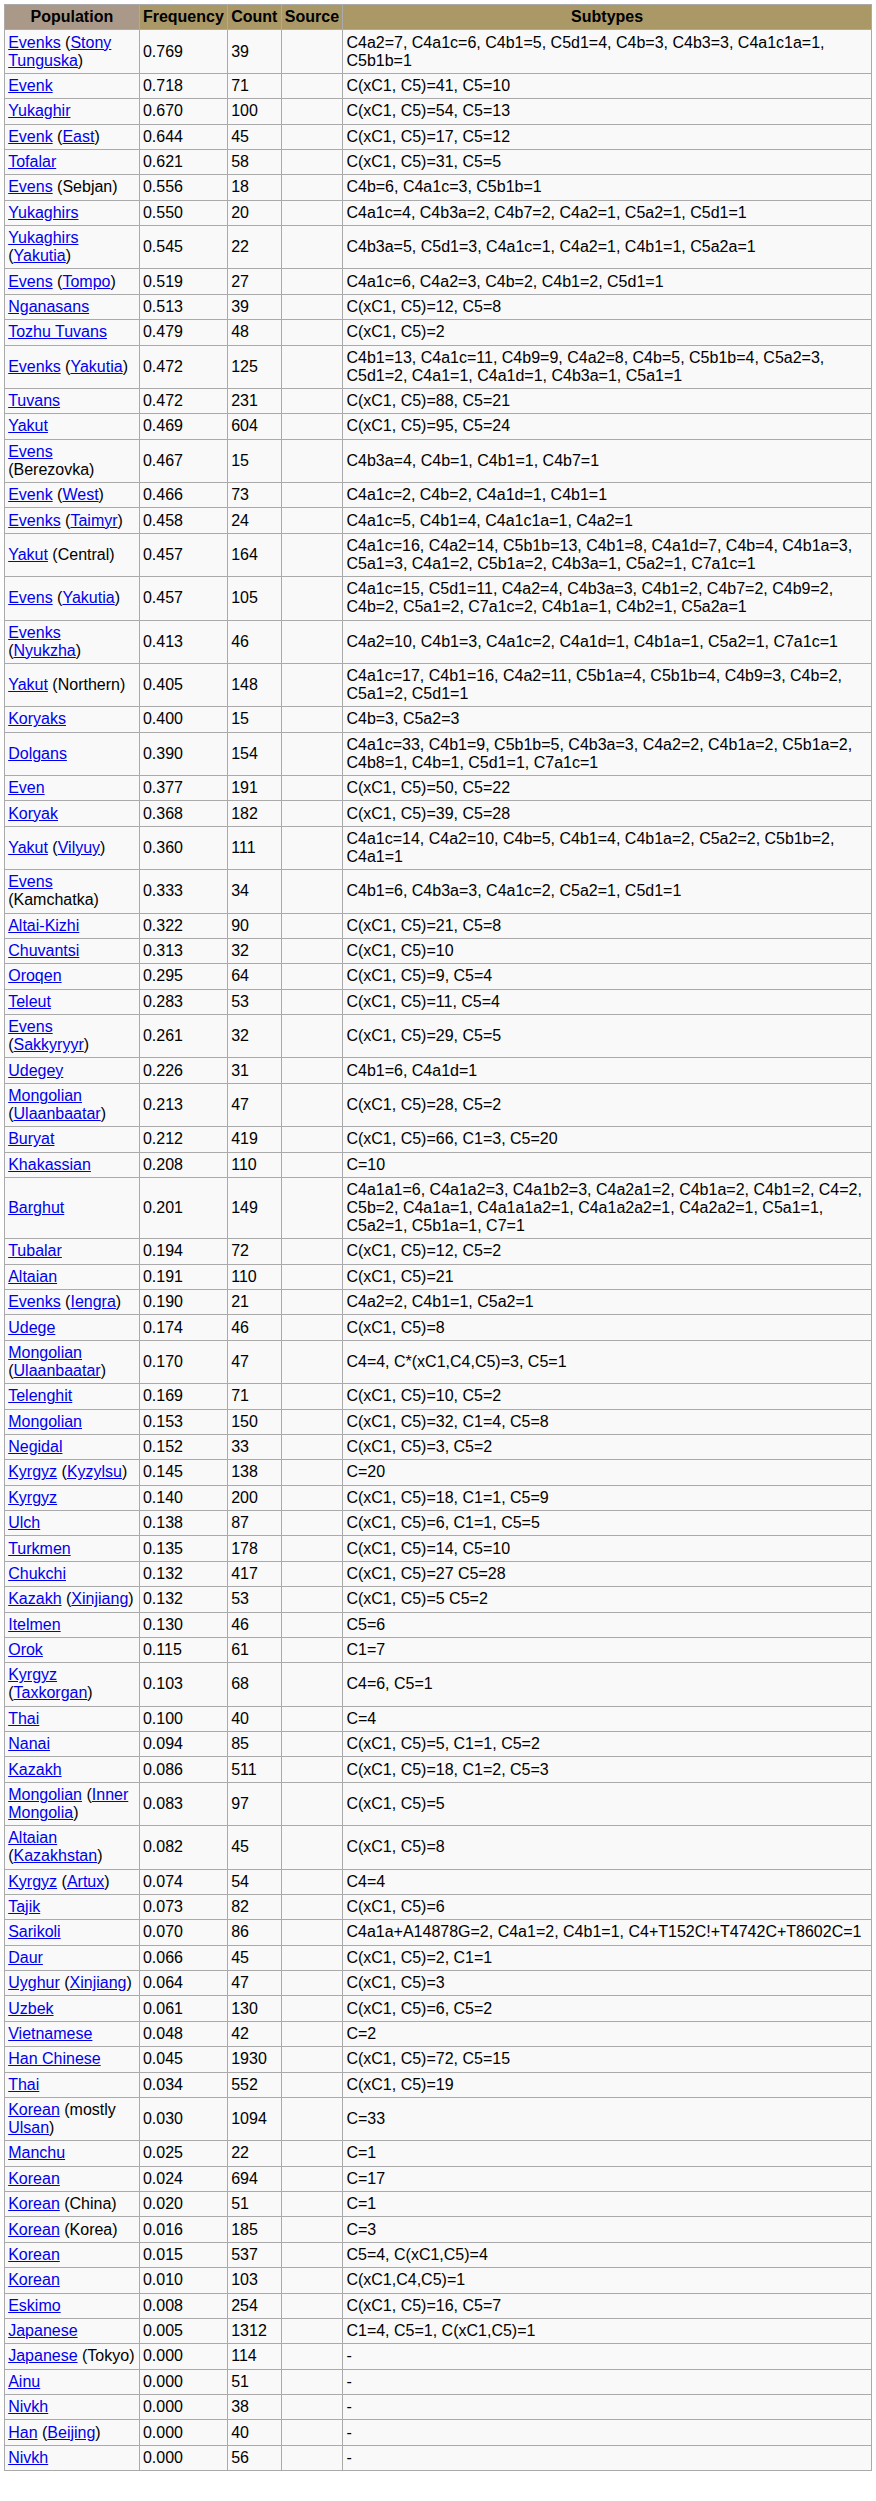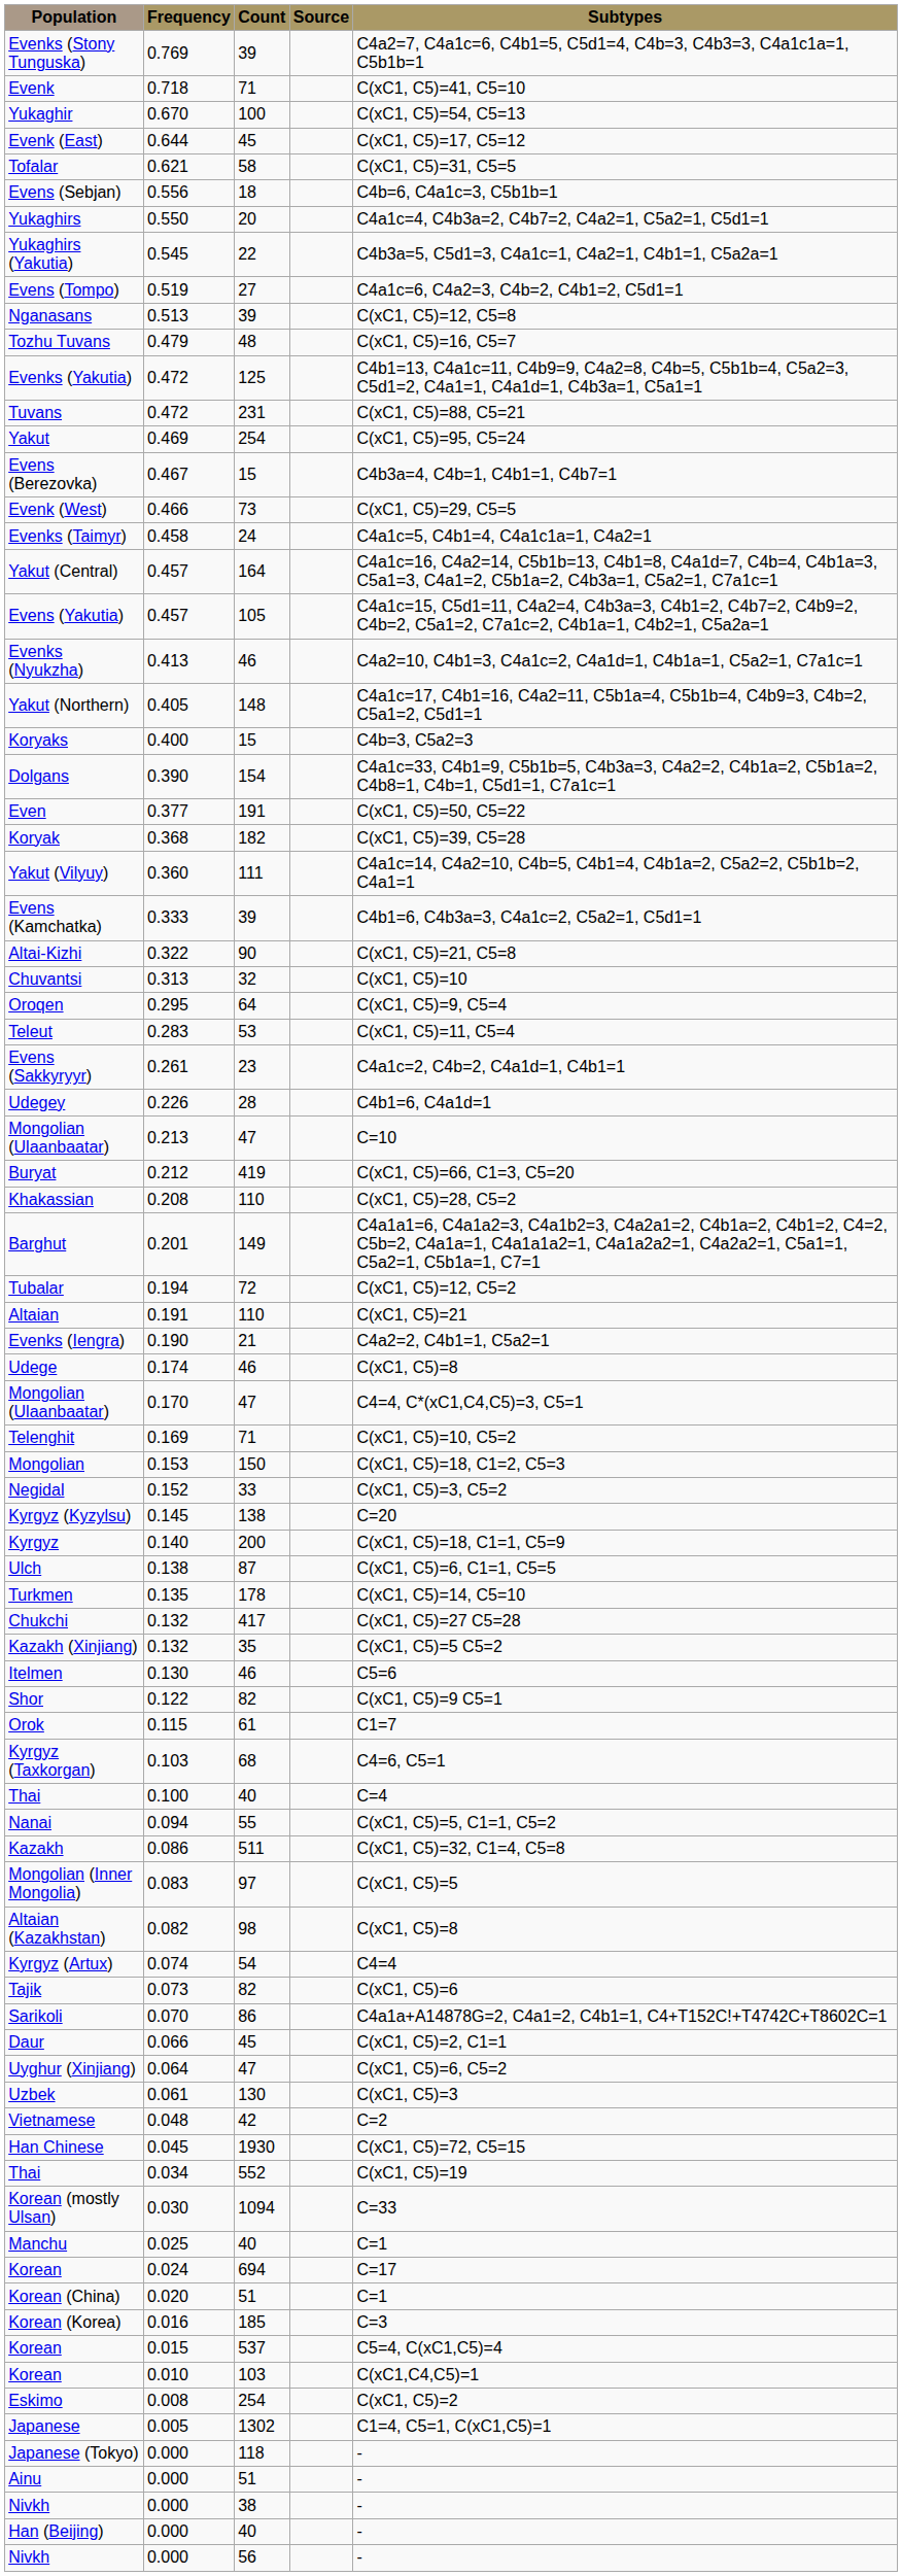 <table class="wikitable" style="float: Left;">
 <tr>
 <th align="center" style="background:#a98;">Population</th>
 <th align="center" style="background:#a96;">Frequency</th>
 <th align="center" style="background:#a96;">Count</th>
 <th align="center" style="background:#a96;">Source</th>
 <th align="center" style="background:#a96;">Subtypes</th>
 </tr>
 <tr>
 <td><a href='#'>Evenks</a> (<a href='#'>Stony Tunguska</a>)</td>
 <td>0.769</td>
 <td>39</td>
 <td></td>
 <td>C4a2=7, C4a1c=6, C4b1=5, C5d1=4, C4b=3, C4b3=3, C4a1c1a=1, C5b1b=1</td>
 </tr>
 <tr>
 <td><a href='#'>Evenk</a></td>
 <td>0.718</td>
 <td>71</td>
 <td></td>
 <td>C(xC1, C5)=41, C5=10</td>
 </tr>
 <tr>
 <td><a href='#'>Yukaghir</a></td>
 <td>0.670</td>
 <td>100</td>
 <td></td>
 <td>C(xC1, C5)=54, C5=13</td>
 </tr>
 <tr>
 <td><a href='#'>Evenk</a> (<a href='#'>East</a>)</td>
 <td>0.644</td>
 <td>45</td>
 <td></td>
 <td>C(xC1, C5)=17, C5=12</td>
 </tr>
 <tr>
 <td><a href='#'>Tofalar</a></td>
 <td>0.621</td>
 <td>58</td>
 <td></td>
 <td>C(xC1, C5)=31, C5=5</td>
 </tr>
 <tr>
 <td><a href='#'>Evens</a> (Sebjan)</td>
 <td>0.556</td>
 <td>18</td>
 <td></td>
 <td>C4b=6, C4a1c=3, C5b1b=1</td>
 </tr>
 <tr>
 <td><a href='#'>Yukaghirs</a></td>
 <td>0.550</td>
 <td>20</td>
 <td></td>
 <td>C4a1c=4, C4b3a=2, C4b7=2, C4a2=1, C5a2=1, C5d1=1</td>
 </tr>
 <tr>
 <td><a href='#'>Yukaghirs</a> (<a href='#'>Yakutia</a>)</td>
 <td>0.545</td>
 <td>22</td>
 <td></td>
 <td>C4b3a=5, C5d1=3, C4a1c=1, C4a2=1, C4b1=1, C5a2a=1</td>
 </tr>
 <tr>
 <td><a href='#'>Evens</a> (<a href='#'>Tompo</a>)</td>
 <td>0.519</td>
 <td>27</td>
 <td></td>
 <td>C4a1c=6, C4a2=3, C4b=2, C4b1=2, C5d1=1</td>
 </tr>
 <tr>
 <td><a href='#'>Nganasans</a></td>
 <td>0.513</td>
 <td>39</td>
 <td></td>
 <td>C(xC1, C5)=12, C5=8</td>
 </tr>
 <tr>
 <td><a href='#'>Tozhu Tuvans</a></td>
 <td>0.479</td>
 <td>48</td>
 <td></td>
-<td>C(xC1, C5)=2</td>
+<td>C(xC1, C5)=16, C5=7</td>
 </tr>
 <tr>
 <td><a href='#'>Evenks</a> (<a href='#'>Yakutia</a>)</td>
 <td>0.472</td>
 <td>125</td>
 <td></td>
 <td>C4b1=13, C4a1c=11, C4b9=9, C4a2=8, C4b=5, C5b1b=4, C5a2=3, C5d1=2, C4a1=1, C4a1d=1, C4b3a=1, C5a1=1</td>
 </tr>
 <tr>
 <td><a href='#'>Tuvans</a></td>
 <td>0.472</td>
 <td>231</td>
 <td></td>
 <td>C(xC1, C5)=88, C5=21</td>
 </tr>
 <tr>
 <td><a href='#'>Yakut</a></td>
 <td>0.469</td>
-<td>604</td>
+<td>254</td>
 <td></td>
 <td>C(xC1, C5)=95, C5=24</td>
 </tr>
 <tr>
 <td><a href='#'>Evens</a> (Berezovka)</td>
 <td>0.467</td>
 <td>15</td>
 <td></td>
 <td>C4b3a=4, C4b=1, C4b1=1, C4b7=1</td>
 </tr>
 <tr>
 <td><a href='#'>Evenk</a> (<a href='#'>West</a>)</td>
 <td>0.466</td>
 <td>73</td>
 <td></td>
-<td>C4a1c=2, C4b=2, C4a1d=1, C4b1=1</td>
+<td>C(xC1, C5)=29, C5=5</td>
 </tr>
 <tr>
 <td><a href='#'>Evenks</a> (<a href='#'>Taimyr</a>)</td>
 <td>0.458</td>
 <td>24</td>
 <td></td>
 <td>C4a1c=5, C4b1=4, C4a1c1a=1, C4a2=1</td>
 </tr>
 <tr>
 <td><a href='#'>Yakut</a> (Central)</td>
 <td>0.457</td>
 <td>164</td>
 <td></td>
 <td>C4a1c=16, C4a2=14, C5b1b=13, C4b1=8, C4a1d=7, C4b=4, C4b1a=3, C5a1=3, C4a1=2, C5b1a=2, C4b3a=1, C5a2=1, C7a1c=1</td>
 </tr>
 <tr>
 <td><a href='#'>Evens</a> (<a href='#'>Yakutia</a>)</td>
 <td>0.457</td>
 <td>105</td>
 <td></td>
 <td>C4a1c=15, C5d1=11, C4a2=4, C4b3a=3, C4b1=2, C4b7=2, C4b9=2, C4b=2, C5a1=2, C7a1c=2, C4b1a=1, C4b2=1, C5a2a=1</td>
 </tr>
 <tr>
 <td><a href='#'>Evenks</a> (<a href='#'>Nyukzha</a>)</td>
 <td>0.413</td>
 <td>46</td>
 <td></td>
 <td>C4a2=10, C4b1=3, C4a1c=2, C4a1d=1, C4b1a=1, C5a2=1, C7a1c=1</td>
 </tr>
 <tr>
 <td><a href='#'>Yakut</a> (Northern)</td>
 <td>0.405</td>
 <td>148</td>
 <td></td>
 <td>C4a1c=17, C4b1=16, C4a2=11, C5b1a=4, C5b1b=4, C4b9=3, C4b=2, C5a1=2, C5d1=1</td>
 </tr>
 <tr>
 <td><a href='#'>Koryaks</a></td>
 <td>0.400</td>
 <td>15</td>
 <td></td>
 <td>C4b=3, C5a2=3</td>
 </tr>
 <tr>
 <td><a href='#'>Dolgans</a></td>
 <td>0.390</td>
 <td>154</td>
 <td></td>
 <td>C4a1c=33, C4b1=9, C5b1b=5, C4b3a=3, C4a2=2, C4b1a=2, C5b1a=2, C4b8=1, C4b=1, C5d1=1, C7a1c=1</td>
 </tr>
 <tr>
 <td><a href='#'>Even</a></td>
 <td>0.377</td>
 <td>191</td>
 <td></td>
 <td>C(xC1, C5)=50, C5=22</td>
 </tr>
 <tr>
 <td><a href='#'>Koryak</a></td>
 <td>0.368</td>
 <td>182</td>
 <td></td>
 <td>C(xC1, C5)=39, C5=28</td>
 </tr>
 <tr>
 <td><a href='#'>Yakut</a> (<a href='#'>Vilyuy</a>)</td>
 <td>0.360</td>
 <td>111</td>
 <td></td>
 <td>C4a1c=14, C4a2=10, C4b=5, C4b1=4, C4b1a=2, C5a2=2, C5b1b=2, C4a1=1</td>
 </tr>
 <tr>
 <td><a href='#'>Evens</a> (Kamchatka)</td>
 <td>0.333</td>
-<td>34</td>
+<td>39</td>
 <td></td>
 <td>C4b1=6, C4b3a=3, C4a1c=2, C5a2=1, C5d1=1</td>
 </tr>
 <tr>
 <td><a href='#'>Altai-Kizhi</a></td>
 <td>0.322</td>
 <td>90</td>
 <td></td>
 <td>C(xC1, C5)=21, C5=8</td>
 </tr>
 <tr>
 <td><a href='#'>Chuvantsi</a></td>
 <td>0.313</td>
 <td>32</td>
 <td></td>
 <td>C(xC1, C5)=10</td>
 </tr>
 <tr>
 <td><a href='#'>Oroqen</a></td>
 <td>0.295</td>
 <td>64</td>
 <td></td>
 <td>C(xC1, C5)=9, C5=4</td>
 </tr>
 <tr>
 <td><a href='#'>Teleut</a></td>
 <td>0.283</td>
 <td>53</td>
 <td></td>
 <td>C(xC1, C5)=11, C5=4</td>
 </tr>
 <tr>
 <td><a href='#'>Evens</a> (<a href='#'>Sakkyryyr</a>)</td>
 <td>0.261</td>
-<td>32</td>
+<td>23</td>
 <td></td>
-<td>C(xC1, C5)=29, C5=5</td>
+<td>C4a1c=2, C4b=2, C4a1d=1, C4b1=1</td>
 </tr>
 <tr>
 <td><a href='#'>Udegey</a></td>
 <td>0.226</td>
-<td>31</td>
+<td>28</td>
 <td></td>
 <td>C4b1=6, C4a1d=1</td>
 </tr>
 <tr>
 <td><a href='#'>Mongolian</a> (<a href='#'>Ulaanbaatar</a>)</td>
 <td>0.213</td>
 <td>47</td>
 <td></td>
-<td>C(xC1, C5)=28, C5=2</td>
+<td>C=10</td>
 </tr>
 <tr>
 <td><a href='#'>Buryat</a></td>
 <td>0.212</td>
 <td>419</td>
 <td></td>
 <td>C(xC1, C5)=66, C1=3, C5=20</td>
 </tr>
 <tr>
 <td><a href='#'>Khakassian</a></td>
 <td>0.208</td>
 <td>110</td>
 <td></td>
-<td>C=10</td>
+<td>C(xC1, C5)=28, C5=2</td>
 </tr>
 <tr>
 <td><a href='#'>Barghut</a></td>
 <td>0.201</td>
 <td>149</td>
 <td></td>
 <td>C4a1a1=6, C4a1a2=3, C4a1b2=3, C4a2a1=2, C4b1a=2, C4b1=2, C4=2, C5b=2, C4a1a=1, C4a1a1a2=1, C4a1a2a2=1, C4a2a2=1, C5a1=1, C5a2=1, C5b1a=1, C7=1</td>
 </tr>
 <tr>
 <td><a href='#'>Tubalar</a></td>
 <td>0.194</td>
 <td>72</td>
 <td></td>
 <td>C(xC1, C5)=12, C5=2</td>
 </tr>
 <tr>
 <td><a href='#'>Altaian</a></td>
 <td>0.191</td>
 <td>110</td>
 <td></td>
 <td>C(xC1, C5)=21</td>
 </tr>
 <tr>
 <td><a href='#'>Evenks</a> (<a href='#'>Iengra</a>)</td>
 <td>0.190</td>
 <td>21</td>
 <td></td>
 <td>C4a2=2, C4b1=1, C5a2=1</td>
 </tr>
 <tr>
 <td><a href='#'>Udege</a></td>
 <td>0.174</td>
 <td>46</td>
 <td></td>
 <td>C(xC1, C5)=8</td>
 </tr>
 <tr>
 <td><a href='#'>Mongolian</a> (<a href='#'>Ulaanbaatar</a>)</td>
 <td>0.170</td>
 <td>47</td>
 <td></td>
 <td>C4=4, C*(xC1,C4,C5)=3, C5=1</td>
 </tr>
 <tr>
 <td><a href='#'>Telenghit</a></td>
 <td>0.169</td>
 <td>71</td>
 <td></td>
 <td>C(xC1, C5)=10, C5=2</td>
 </tr>
 <tr>
 <td><a href='#'>Mongolian</a></td>
 <td>0.153</td>
 <td>150</td>
 <td></td>
-<td>C(xC1, C5)=32, C1=4, C5=8</td>
+<td>C(xC1, C5)=18, C1=2, C5=3</td>
 </tr>
 <tr>
 <td><a href='#'>Negidal</a></td>
 <td>0.152</td>
 <td>33</td>
 <td></td>
 <td>C(xC1, C5)=3, C5=2</td>
 </tr>
 <tr>
 <td><a href='#'>Kyrgyz</a> (<a href='#'>Kyzylsu</a>)</td>
 <td>0.145</td>
 <td>138</td>
 <td></td>
 <td>C=20</td>
 </tr>
 <tr>
 <td><a href='#'>Kyrgyz</a></td>
 <td>0.140</td>
 <td>200</td>
 <td></td>
 <td>C(xC1, C5)=18, C1=1, C5=9</td>
 </tr>
 <tr>
 <td><a href='#'>Ulch</a></td>
 <td>0.138</td>
 <td>87</td>
 <td></td>
 <td>C(xC1, C5)=6, C1=1, C5=5</td>
 </tr>
 <tr>
 <td><a href='#'>Turkmen</a></td>
 <td>0.135</td>
 <td>178</td>
 <td></td>
 <td>C(xC1, C5)=14, C5=10</td>
 </tr>
 <tr>
 <td><a href='#'>Chukchi</a></td>
 <td>0.132</td>
 <td>417</td>
 <td></td>
 <td>C(xC1, C5)=27 C5=28</td>
 </tr>
 <tr>
 <td><a href='#'>Kazakh</a> (<a href='#'>Xinjiang</a>)</td>
 <td>0.132</td>
-<td>53</td>
+<td>35</td>
 <td></td>
 <td>C(xC1, C5)=5 C5=2</td>
 </tr>
 <tr>
 <td><a href='#'>Itelmen</a></td>
 <td>0.130</td>
 <td>46</td>
 <td></td>
 <td>C5=6</td>
+</tr>
+<tr>
+<td><a href='#'>Shor</a></td>
+<td>0.122</td>
+<td>82</td>
+<td></td>
+<td>C(xC1, C5)=9 C5=1</td>
 </tr>
 <tr>
 <td><a href='#'>Orok</a></td>
 <td>0.115</td>
 <td>61</td>
 <td></td>
 <td>C1=7</td>
 </tr>
 <tr>
 <td><a href='#'>Kyrgyz</a> (<a href='#'>Taxkorgan</a>)</td>
 <td>0.103</td>
 <td>68</td>
 <td></td>
 <td>C4=6, C5=1</td>
 </tr>
 <tr>
 <td><a href='#'>Thai</a></td>
 <td>0.100</td>
 <td>40</td>
 <td></td>
 <td>C=4</td>
 </tr>
 <tr>
 <td><a href='#'>Nanai</a></td>
 <td>0.094</td>
-<td>85</td>
+<td>55</td>
 <td></td>
 <td>C(xC1, C5)=5, C1=1, C5=2</td>
 </tr>
 <tr>
 <td><a href='#'>Kazakh</a></td>
 <td>0.086</td>
 <td>511</td>
 <td></td>
-<td>C(xC1, C5)=18, C1=2, C5=3</td>
+<td>C(xC1, C5)=32, C1=4, C5=8</td>
 </tr>
 <tr>
 <td><a href='#'>Mongolian</a> (<a href='#'>Inner Mongolia</a>)</td>
 <td>0.083</td>
 <td>97</td>
 <td></td>
 <td>C(xC1, C5)=5</td>
 </tr>
 <tr>
 <td><a href='#'>Altaian</a> (<a href='#'>Kazakhstan</a>)</td>
 <td>0.082</td>
-<td>45</td>
+<td>98</td>
 <td></td>
 <td>C(xC1, C5)=8</td>
 </tr>
 <tr>
 <td><a href='#'>Kyrgyz</a> (<a href='#'>Artux</a>)</td>
 <td>0.074</td>
 <td>54</td>
 <td></td>
 <td>C4=4</td>
 </tr>
 <tr>
 <td><a href='#'>Tajik</a></td>
 <td>0.073</td>
 <td>82</td>
 <td></td>
 <td>C(xC1, C5)=6</td>
 </tr>
 <tr>
 <td><a href='#'>Sarikoli</a></td>
 <td>0.070</td>
 <td>86</td>
 <td></td>
 <td>C4a1a+A14878G=2, C4a1=2, C4b1=1, C4+T152C!+T4742C+T8602C=1</td>
 </tr>
 <tr>
 <td><a href='#'>Daur</a></td>
 <td>0.066</td>
 <td>45</td>
 <td></td>
 <td>C(xC1, C5)=2, C1=1</td>
 </tr>
 <tr>
 <td><a href='#'>Uyghur</a> (<a href='#'>Xinjiang</a>)</td>
 <td>0.064</td>
 <td>47</td>
 <td></td>
-<td>C(xC1, C5)=3</td>
+<td>C(xC1, C5)=6, C5=2</td>
 </tr>
 <tr>
 <td><a href='#'>Uzbek</a></td>
 <td>0.061</td>
 <td>130</td>
 <td></td>
-<td>C(xC1, C5)=6, C5=2</td>
+<td>C(xC1, C5)=3</td>
 </tr>
 <tr>
 <td><a href='#'>Vietnamese</a></td>
 <td>0.048</td>
 <td>42</td>
 <td></td>
 <td>C=2</td>
 </tr>
 <tr>
 <td><a href='#'>Han Chinese</a></td>
 <td>0.045</td>
 <td>1930</td>
 <td></td>
 <td>C(xC1, C5)=72, C5=15</td>
 </tr>
 <tr>
 <td><a href='#'>Thai</a></td>
 <td>0.034</td>
 <td>552</td>
 <td></td>
 <td>C(xC1, C5)=19</td>
 </tr>
 <tr>
 <td><a href='#'>Korean</a> (mostly <a href='#'>Ulsan</a>)</td>
 <td>0.030</td>
 <td>1094</td>
 <td></td>
 <td>C=33</td>
 </tr>
 <tr>
 <td><a href='#'>Manchu</a></td>
 <td>0.025</td>
-<td>22</td>
+<td>40</td>
 <td></td>
 <td>C=1</td>
 </tr>
 <tr>
 <td><a href='#'>Korean</a></td>
 <td>0.024</td>
 <td>694</td>
 <td></td>
 <td>C=17</td>
 </tr>
 <tr>
 <td><a href='#'>Korean</a> (China)</td>
 <td>0.020</td>
 <td>51</td>
 <td></td>
 <td>C=1</td>
 </tr>
 <tr>
 <td><a href='#'>Korean</a> (Korea)</td>
 <td>0.016</td>
 <td>185</td>
 <td></td>
 <td>C=3</td>
 </tr>
 <tr>
 <td><a href='#'>Korean</a></td>
 <td>0.015</td>
 <td>537</td>
 <td></td>
 <td>C5=4, C(xC1,C5)=4</td>
 </tr>
 <tr>
 <td><a href='#'>Korean</a></td>
 <td>0.010</td>
 <td>103</td>
 <td></td>
 <td>C(xC1,C4,C5)=1</td>
 </tr>
 <tr>
 <td><a href='#'>Eskimo</a></td>
 <td>0.008</td>
 <td>254</td>
 <td></td>
-<td>C(xC1, C5)=16, C5=7</td>
+<td>C(xC1, C5)=2</td>
 </tr>
 <tr>
 <td><a href='#'>Japanese</a></td>
 <td>0.005</td>
-<td>1312</td>
+<td>1302</td>
 <td></td>
 <td>C1=4, C5=1, C(xC1,C5)=1</td>
 </tr>
 <tr>
 <td><a href='#'>Japanese</a> (Tokyo)</td>
 <td>0.000</td>
-<td>114</td>
+<td>118</td>
 <td></td>
 <td>-</td>
 </tr>
 <tr>
 <td><a href='#'>Ainu</a></td>
 <td>0.000</td>
 <td>51</td>
 <td></td>
 <td>-</td>
 </tr>
 <tr>
 <td><a href='#'>Nivkh</a></td>
 <td>0.000</td>
 <td>38</td>
 <td></td>
 <td>-</td>
 </tr>
 <tr>
 <td><a href='#'>Han</a> (<a href='#'>Beijing</a>)</td>
 <td>0.000</td>
 <td>40</td>
 <td></td>
 <td>-</td>
 </tr>
 <tr>
 <td><a href='#'>Nivkh</a></td>
 <td>0.000</td>
 <td>56</td>
 <td></td>
 <td>-</td>
 </tr>
 <tr>
 </tr>
 </table>
